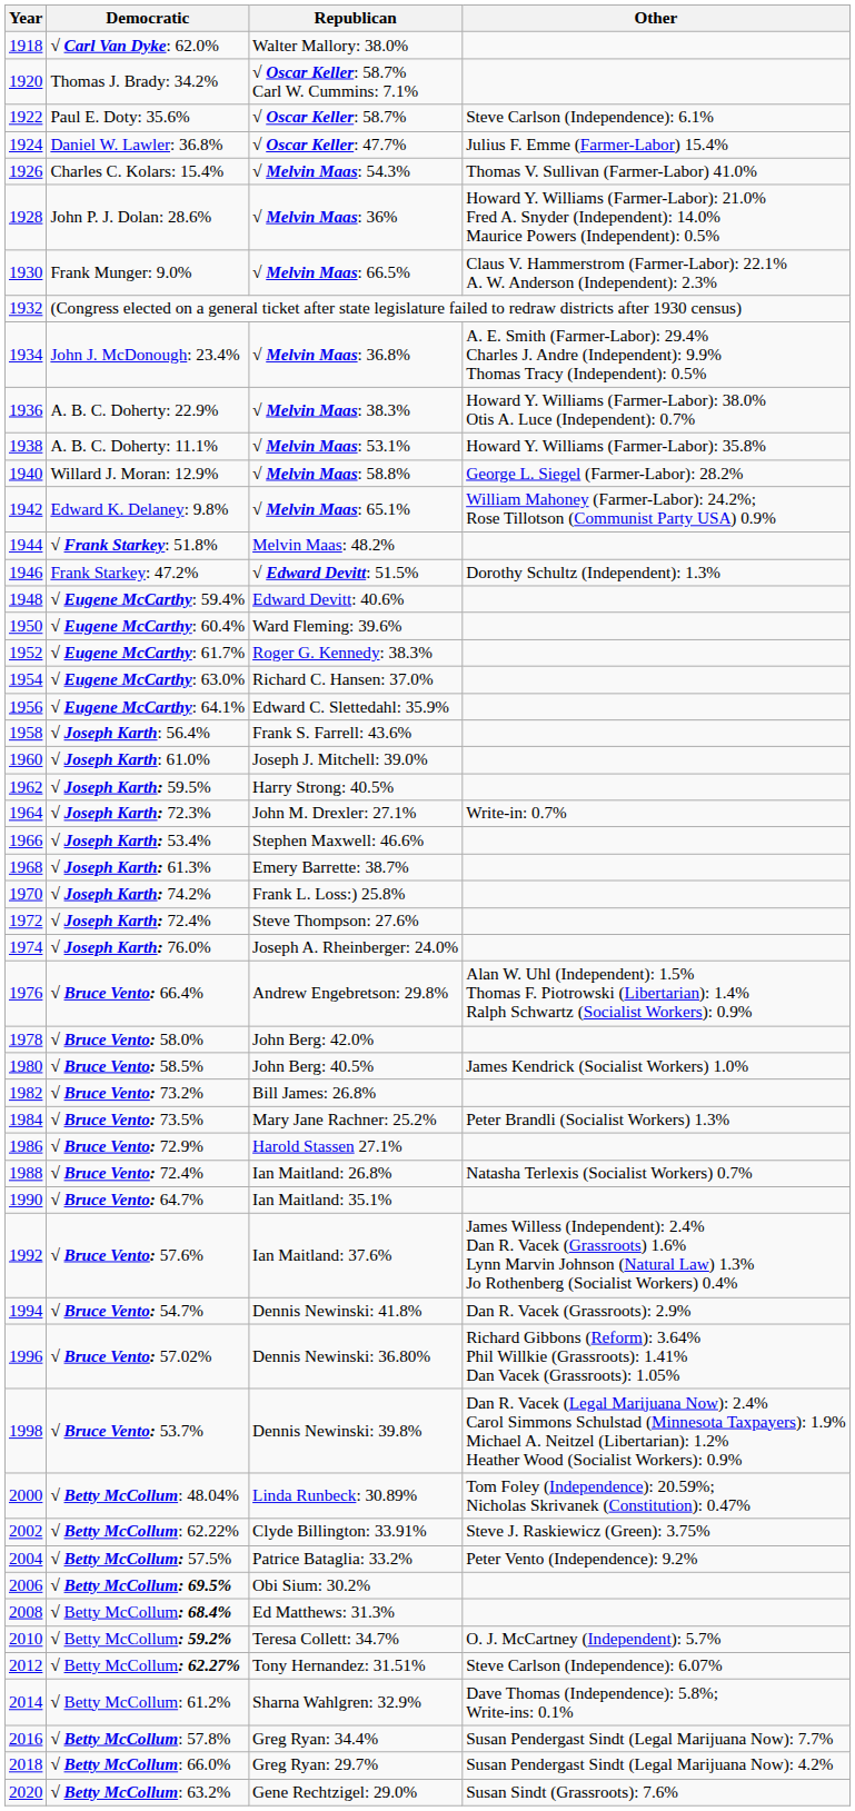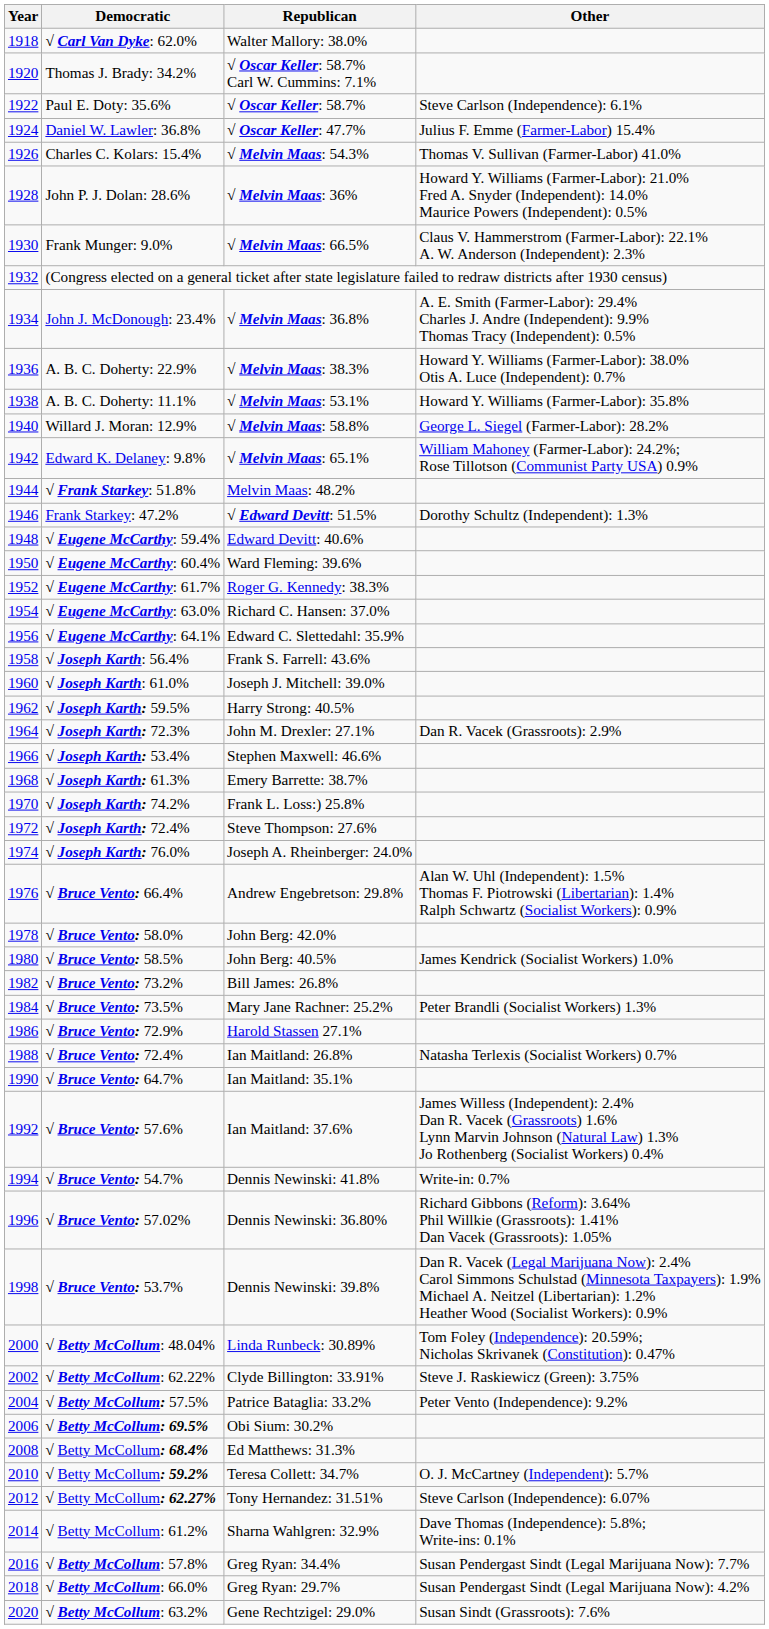 <table class="wikitable">
 <tr>
 <th>Year</th>
 <th>Democratic</th>
 <th>Republican</th>
 <th>Other</th>
 </tr>
 <tr>
 <td><a href='#'>1918</a></td>
 <td><strong><em>√ <a href='#'>Carl Van Dyke</a></em></strong>: 62.0%</td>
 <td>Walter Mallory: 38.0%</td>
 <td></td>
 </tr>
 <tr>
 <td><a href='#'>1920</a></td>
 <td>Thomas J. Brady: 34.2%</td>
 <td><strong><em>√ <a href='#'>Oscar Keller</a></em></strong>: 58.7%<br>Carl W. Cummins: 7.1%</td>
 <td></td>
 </tr>
 <tr>
 <td><a href='#'>1922</a></td>
 <td>Paul E. Doty: 35.6%</td>
 <td><strong><em>√ <a href='#'>Oscar Keller</a></em></strong>: 58.7%</td>
 <td>Steve Carlson (Independence): 6.1%</td>
 </tr>
 <tr>
 <td><a href='#'>1924</a></td>
 <td><a href='#'>Daniel W. Lawler</a>: 36.8%</td>
 <td><strong><em>√ <a href='#'>Oscar Keller</a></em></strong>: 47.7%</td>
 <td>Julius F. Emme (<a href='#'>Farmer-Labor</a>) 15.4%</td>
 </tr>
 <tr>
 <td><a href='#'>1926</a></td>
 <td>Charles C. Kolars: 15.4%</td>
 <td><strong><em>√ <a href='#'>Melvin Maas</a></em></strong>: 54.3%</td>
 <td>Thomas V. Sullivan (Farmer-Labor) 41.0%</td>
 </tr>
 <tr>
 <td><a href='#'>1928</a></td>
 <td>John P. J. Dolan: 28.6%</td>
 <td><strong><em>√ <a href='#'>Melvin Maas</a></em></strong>: 36%</td>
 <td>Howard Y. Williams (Farmer-Labor): 21.0%<br>Fred A. Snyder (Independent): 14.0%<br>Maurice Powers (Independent): 0.5%</td>
 </tr>
 <tr>
 <td><a href='#'>1930</a></td>
 <td>Frank Munger: 9.0%</td>
 <td><strong><em>√ <a href='#'>Melvin Maas</a></em></strong>: 66.5%</td>
 <td>Claus V. Hammerstrom (Farmer-Labor): 22.1%<br>A. W. Anderson (Independent): 2.3%</td>
 </tr>
 <tr>
 <td><a href='#'>1932</a></td>
 <td colspan="3">(Congress elected on a general ticket after state legislature failed to redraw districts after 1930 census)</td>
 </tr>
 <tr>
 <td><a href='#'>1934</a></td>
 <td><a href='#'>John J. McDonough</a>: 23.4%</td>
 <td><strong><em>√ <a href='#'>Melvin Maas</a></em></strong>: 36.8%</td>
 <td>A. E. Smith (Farmer-Labor): 29.4%<br>Charles J. Andre (Independent): 9.9%<br>Thomas Tracy (Independent): 0.5%</td>
 </tr>
 <tr>
 <td><a href='#'>1936</a></td>
 <td>A. B. C. Doherty: 22.9%</td>
 <td><strong><em>√ <a href='#'>Melvin Maas</a></em></strong>: 38.3%</td>
 <td>Howard Y. Williams (Farmer-Labor): 38.0%<br>Otis A. Luce (Independent): 0.7%</td>
 </tr>
 <tr>
 <td><a href='#'>1938</a></td>
 <td>A. B. C. Doherty: 11.1%</td>
 <td><strong><em>√ <a href='#'>Melvin Maas</a></em></strong>: 53.1%</td>
 <td>Howard Y. Williams (Farmer-Labor): 35.8%</td>
 </tr>
 <tr>
 <td><a href='#'>1940</a></td>
 <td>Willard J. Moran: 12.9%</td>
 <td><strong><em>√ <a href='#'>Melvin Maas</a></em></strong>: 58.8%</td>
 <td><a href='#'>George L. Siegel</a> (Farmer-Labor): 28.2%</td>
 </tr>
 <tr>
 <td><a href='#'>1942</a></td>
 <td><a href='#'>Edward K. Delaney</a>: 9.8%</td>
 <td><strong><em>√ <a href='#'>Melvin Maas</a></em></strong>: 65.1%</td>
 <td><a href='#'>William Mahoney</a> (Farmer-Labor): 24.2%;<br>Rose Tillotson (<a href='#'>Communist Party USA</a>) 0.9%</td>
 </tr>
 <tr>
 <td><a href='#'>1944</a></td>
 <td><strong><em>√ <a href='#'>Frank Starkey</a></em></strong>: 51.8%</td>
 <td><a href='#'>Melvin Maas</a>: 48.2%</td>
 <td> </td>
 </tr>
 <tr>
 <td><a href='#'>1946</a></td>
 <td><a href='#'>Frank Starkey</a>: 47.2%</td>
 <td><strong><em>√ <a href='#'>Edward Devitt</a></em></strong>: 51.5%</td>
 <td>Dorothy Schultz (Independent): 1.3%</td>
 </tr>
 <tr>
 <td><a href='#'>1948</a></td>
 <td><strong><em>√ <a href='#'>Eugene McCarthy</a></em></strong>: 59.4%</td>
 <td><a href='#'>Edward Devitt</a>: 40.6%</td>
 <td> </td>
 </tr>
 <tr>
 <td><a href='#'>1950</a></td>
 <td><strong><em>√ <a href='#'>Eugene McCarthy</a></em></strong>: 60.4%</td>
 <td>Ward Fleming: 39.6%</td>
 <td> </td>
 </tr>
 <tr>
 <td><a href='#'>1952</a></td>
 <td><strong><em>√ <a href='#'>Eugene McCarthy</a></em></strong>: 61.7%</td>
 <td><a href='#'>Roger G. Kennedy</a>: 38.3%</td>
 <td> </td>
 </tr>
 <tr>
 <td><a href='#'>1954</a></td>
 <td><strong><em>√ <a href='#'>Eugene McCarthy</a></em></strong>: 63.0%</td>
 <td>Richard C. Hansen: 37.0%</td>
 <td> </td>
 </tr>
 <tr>
 <td><a href='#'>1956</a></td>
 <td><strong><em>√ <a href='#'>Eugene McCarthy</a></em></strong>: 64.1%</td>
 <td>Edward C. Slettedahl: 35.9%</td>
 <td> </td>
 </tr>
 <tr>
 <td><a href='#'>1958</a></td>
 <td><strong><em>√ <a href='#'>Joseph Karth</a></em></strong>: 56.4%</td>
 <td>Frank S. Farrell: 43.6%</td>
 <td> </td>
 </tr>
 <tr>
 <td><a href='#'>1960</a></td>
 <td><strong><em>√ <a href='#'>Joseph Karth</a></em></strong>: 61.0%</td>
 <td>Joseph J. Mitchell: 39.0%</td>
 <td> </td>
 </tr>
 <tr>
 <td><a href='#'>1962</a></td>
 <td><strong><em>√ <a href='#'>Joseph Karth</a>:</em></strong> 59.5%</td>
 <td>Harry Strong: 40.5%</td>
 <td> </td>
 </tr>
 <tr>
 <td><a href='#'>1964</a></td>
 <td><strong><em>√ <a href='#'>Joseph Karth</a>:</em></strong> 72.3%</td>
 <td>John M. Drexler: 27.1%</td>
-<td>Write-in: 0.7%</td>
+<td>Dan R. Vacek (Grassroots): 2.9%</td>
 </tr>
 <tr>
 <td><a href='#'>1966</a></td>
 <td><strong><em>√ <a href='#'>Joseph Karth</a>:</em></strong> 53.4%</td>
 <td>Stephen Maxwell: 46.6%</td>
 <td> </td>
 </tr>
 <tr>
 <td><a href='#'>1968</a></td>
 <td><strong><em>√ <a href='#'>Joseph Karth</a>:</em></strong> 61.3%</td>
 <td>Emery Barrette: 38.7%</td>
 <td> </td>
 </tr>
 <tr>
 <td><a href='#'>1970</a></td>
 <td><strong><em>√ <a href='#'>Joseph Karth</a>:</em></strong> 74.2%</td>
 <td>Frank L. Loss:) 25.8%</td>
 <td> </td>
 </tr>
 <tr>
 <td><a href='#'>1972</a></td>
 <td><strong><em>√ <a href='#'>Joseph Karth</a>:</em></strong> 72.4%</td>
 <td>Steve Thompson: 27.6%</td>
 <td> </td>
 </tr>
 <tr>
 <td><a href='#'>1974</a></td>
 <td><strong><em>√ <a href='#'>Joseph Karth</a>:</em></strong> 76.0%</td>
 <td>Joseph A. Rheinberger: 24.0%</td>
 <td> </td>
 </tr>
 <tr>
 <td><a href='#'>1976</a></td>
 <td><strong><em>√ <a href='#'>Bruce Vento</a>:</em></strong> 66.4%</td>
 <td>Andrew Engebretson: 29.8%</td>
 <td>Alan W. Uhl (Independent): 1.5%<br>Thomas F. Piotrowski (<a href='#'>Libertarian</a>): 1.4%<br>Ralph Schwartz (<a href='#'>Socialist Workers</a>): 0.9%</td>
 </tr>
 <tr>
 <td><a href='#'>1978</a></td>
 <td><strong><em>√ <a href='#'>Bruce Vento</a>:</em></strong> 58.0%</td>
 <td>John Berg: 42.0%</td>
 <td></td>
 </tr>
 <tr>
 <td><a href='#'>1980</a></td>
 <td><strong><em>√ <a href='#'>Bruce Vento</a>:</em></strong> 58.5%</td>
 <td>John Berg: 40.5%</td>
 <td>James Kendrick (Socialist Workers) 1.0%</td>
 </tr>
 <tr>
 <td><a href='#'>1982</a></td>
 <td><strong><em>√ <a href='#'>Bruce Vento</a>:</em></strong> 73.2%</td>
 <td>Bill James: 26.8%</td>
 <td></td>
 </tr>
 <tr>
 <td><a href='#'>1984</a></td>
 <td><strong><em>√ <a href='#'>Bruce Vento</a>:</em></strong> 73.5%</td>
 <td>Mary Jane Rachner: 25.2%</td>
 <td>Peter Brandli (Socialist Workers) 1.3%</td>
 </tr>
 <tr>
 <td><a href='#'>1986</a></td>
 <td><strong><em>√ <a href='#'>Bruce Vento</a>:</em></strong> 72.9%</td>
 <td><a href='#'>Harold Stassen</a> 27.1%</td>
 <td></td>
 </tr>
 <tr>
 <td><a href='#'>1988</a></td>
 <td><strong><em>√ <a href='#'>Bruce Vento</a>:</em></strong> 72.4%</td>
 <td>Ian Maitland: 26.8%</td>
 <td>Natasha Terlexis (Socialist Workers) 0.7%</td>
 </tr>
 <tr>
 <td><a href='#'>1990</a></td>
 <td><strong><em>√ <a href='#'>Bruce Vento</a>:</em></strong> 64.7%</td>
 <td>Ian Maitland: 35.1%</td>
 <td></td>
 </tr>
 <tr>
 <td><a href='#'>1992</a></td>
 <td><strong><em>√ <a href='#'>Bruce Vento</a>:</em></strong> 57.6%</td>
 <td>Ian Maitland: 37.6%</td>
 <td>James Willess (Independent): 2.4%<br>Dan R. Vacek (<a href='#'>Grassroots</a>) 1.6%<br>Lynn Marvin Johnson (<a href='#'>Natural Law</a>) 1.3%<br>Jo Rothenberg (Socialist Workers) 0.4%</td>
 </tr>
 <tr>
 <td><a href='#'>1994</a></td>
 <td><strong><em>√ <a href='#'>Bruce Vento</a>:</em></strong> 54.7%</td>
 <td>Dennis Newinski: 41.8%</td>
-<td>Dan R. Vacek (Grassroots): 2.9%</td>
+<td>Write-in: 0.7%</td>
 </tr>
 <tr>
 <td><a href='#'>1996</a></td>
 <td><strong><em>√ <a href='#'>Bruce Vento</a>:</em></strong> 57.02%</td>
 <td>Dennis Newinski: 36.80%</td>
 <td>Richard Gibbons (<a href='#'>Reform</a>): 3.64%<br>Phil Willkie (Grassroots): 1.41%<br>Dan Vacek (Grassroots): 1.05%</td>
 </tr>
 <tr>
 <td><a href='#'>1998</a></td>
 <td><strong><em>√ <a href='#'>Bruce Vento</a>:</em></strong> 53.7%</td>
 <td>Dennis Newinski: 39.8%</td>
 <td>Dan R. Vacek (<a href='#'>Legal Marijuana Now</a>): 2.4%<br>Carol Simmons Schulstad (<a href='#'>Minnesota Taxpayers</a>): 1.9%<br>Michael A. Neitzel (Libertarian): 1.2%<br>Heather Wood (Socialist Workers): 0.9%</td>
 </tr>
 <tr>
 <td><a href='#'>2000</a></td>
 <td><strong><em>√ <a href='#'>Betty McCollum</a></em></strong>: 48.04%</td>
 <td><a href='#'>Linda Runbeck</a>: 30.89%</td>
 <td>Tom Foley (<a href='#'>Independence</a>): 20.59%;<br>Nicholas Skrivanek (<a href='#'>Constitution</a>): 0.47%</td>
 </tr>
 <tr>
 <td><a href='#'>2002</a></td>
 <td><strong><em>√ <a href='#'>Betty McCollum</a></em></strong>: 62.22%</td>
 <td>Clyde Billington: 33.91%</td>
 <td>Steve J. Raskiewicz (Green): 3.75%</td>
 </tr>
 <tr>
 <td><a href='#'>2004</a></td>
 <td><strong><em>√ <a href='#'>Betty McCollum</a>:</em></strong> 57.5%</td>
 <td>Patrice Bataglia: 33.2%</td>
 <td>Peter Vento (Independence): 9.2%</td>
 </tr>
 <tr>
 <td><a href='#'>2006</a></td>
 <td><strong>√ <em><a href='#'>Betty McCollum</a><strong><em>: 69.5%</td>
 <td>Obi Sium: 30.2%</td>
 <td></td>
 </tr>
 <tr>
 <td><a href='#'>2008</a></td>
 <td></em></strong>√ <a href='#'>Betty McCollum</a><strong><em>: 68.4%</td>
 <td>Ed Matthews: 31.3%</td>
 <td></td>
 </tr>
 <tr>
 <td><a href='#'>2010</a></td>
 <td></em></strong>√ <a href='#'>Betty McCollum</a><strong><em>: 59.2%</td>
 <td>Teresa Collett: 34.7%</td>
 <td>O. J. McCartney (<a href='#'>Independent</a>): 5.7%</td>
 </tr>
 <tr>
 <td><a href='#'>2012</a></td>
 <td></em></strong>√ <a href='#'>Betty McCollum</a><strong><em>: 62.27%</td>
 <td>Tony Hernandez: 31.51%</td>
 <td>Steve Carlson (Independence): 6.07%</td>
 </tr>
 <tr>
 <td><a href='#'>2014</a></td>
 <td></em></strong>√ <a href='#'>Betty McCollum</a></strong>:</em> 61.2%</td>
 <td>Sharna Wahlgren: 32.9%</td>
 <td>Dave Thomas (Independence): 5.8%;<br>Write-ins: 0.1%</td>
 </tr>
 <tr>
 <td><a href='#'>2016</a></td>
 <td><strong><em>√ <a href='#'>Betty McCollum</a></em></strong>: 57.8%</td>
 <td>Greg Ryan: 34.4%</td>
 <td>Susan Pendergast Sindt (Legal Marijuana Now): 7.7%</td>
 </tr>
 <tr>
 <td><a href='#'>2018</a></td>
 <td><strong><em>√ <a href='#'>Betty McCollum</a></em></strong>: 66.0%</td>
 <td>Greg Ryan: 29.7%</td>
 <td>Susan Pendergast Sindt (Legal Marijuana Now): 4.2%</td>
 </tr>
 <tr>
 <td><a href='#'>2020</a></td>
 <td><strong><em>√ <a href='#'>Betty McCollum</a></em></strong>: 63.2%</td>
 <td>Gene Rechtzigel: 29.0%</td>
 <td>Susan Sindt (Grassroots): 7.6%</td>
 </tr>
 </table>
